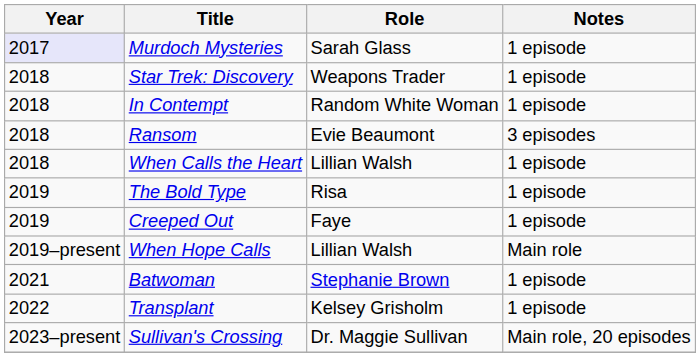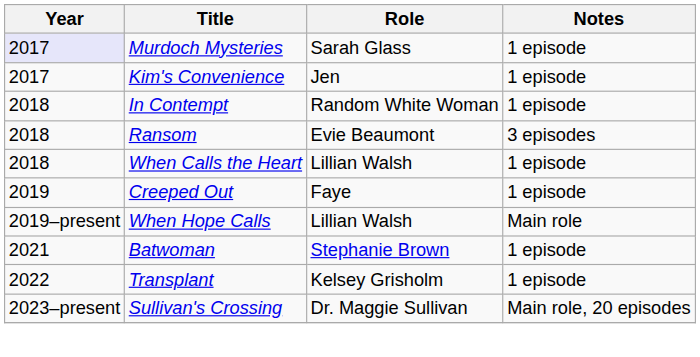 <table class="wikitable sortable">
 <tr>
 <th>Year</th>
 <th>Title</th>
 <th>Role</th>
 <th class="unsortable">Notes</th>
 </tr>
 <tr>
 <td style="background: lavender;">2017</td>
 <td><em><a href='#'>Murdoch Mysteries</a></em></td>
 <td>Sarah Glass</td>
 <td>1 episode</td>
 </tr>
 <tr>
-<td>2018</td>
-<td><em><a href='#'>Star Trek: Discovery</a></em></td>
-<td>Weapons Trader</td>
+<td>2017</td>
+<td><em><a href='#'>Kim's Convenience</a></em></td>
+<td>Jen</td>
 <td>1 episode</td>
 </tr>
 <tr>
 <td>2018</td>
 <td><em><a href='#'>In Contempt</a></em></td>
 <td>Random White Woman</td>
 <td>1 episode</td>
 </tr>
 <tr>
 <td>2018</td>
 <td><em><a href='#'>Ransom</a></em></td>
 <td>Evie Beaumont</td>
 <td>3 episodes</td>
 </tr>
 <tr>
 <td>2018</td>
 <td><em><a href='#'>When Calls the Heart</a></em></td>
 <td>Lillian Walsh</td>
-<td>1 episode</td>
-</tr>
-<tr>
-<td>2019</td>
-<td><em><a href='#'>The Bold Type</a></em></td>
-<td>Risa</td>
 <td>1 episode</td>
 </tr>
 <tr>
 <td>2019</td>
 <td><em><a href='#'>Creeped Out</a></em></td>
 <td>Faye</td>
 <td>1 episode</td>
 </tr>
 <tr>
 <td>2019–present</td>
 <td><em><a href='#'>When Hope Calls</a></em></td>
 <td>Lillian Walsh</td>
 <td>Main role</td>
 </tr>
 <tr>
 <td>2021</td>
 <td><em><a href='#'>Batwoman</a></em></td>
 <td><a href='#'>Stephanie Brown</a></td>
 <td>1 episode</td>
 </tr>
 <tr>
 <td>2022</td>
 <td><em><a href='#'>Transplant</a></em></td>
 <td>Kelsey Grisholm</td>
 <td>1 episode</td>
 </tr>
 <tr>
 <td>2023–present</td>
 <td><em><a href='#'>Sullivan's Crossing</a></em></td>
 <td>Dr. Maggie Sullivan</td>
 <td>Main role, 20 episodes</td>
 </tr>
 <tr>
 </tr>
 </table>
